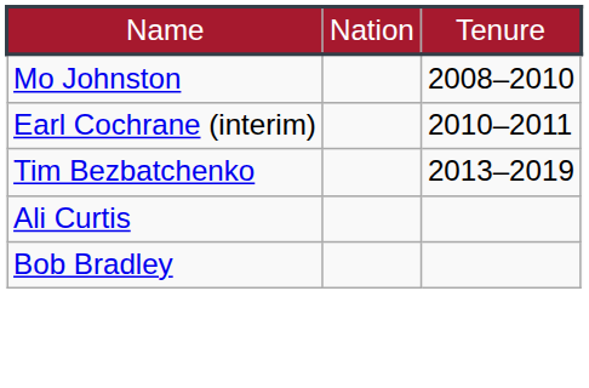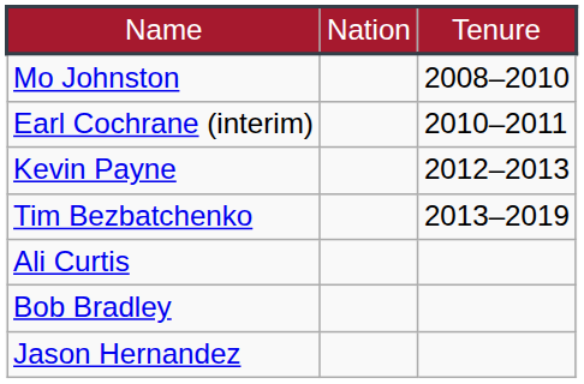 <table class="wikitable">
 <tr align="center" style="color:white; border:2px #333E48 solid;" bgcolor="#A6192E">
 <td>Name</td>
 <td>Nation</td>
 <td>Tenure</td>
 </tr>
 <tr>
 <td><a href='#'>Mo Johnston</a></td>
 <td></td>
 <td>2008–2010</td>
 </tr>
 <tr>
 <td><a href='#'>Earl Cochrane</a> (interim)</td>
 <td></td>
 <td>2010–2011</td>
 </tr>
 <tr>
+<td><a href='#'>Kevin Payne</a></td>
+<td></td>
+<td>2012–2013</td>
+</tr>
+<tr>
 <td><a href='#'>Tim Bezbatchenko</a></td>
 <td></td>
 <td>2013–2019</td>
 </tr>
 <tr>
 <td><a href='#'>Ali Curtis</a></td>
 <td></td>
 <td></td>
 </tr>
 <tr>
 <td><a href='#'>Bob Bradley</a></td>
 <td></td>
 <td></td>
 </tr>
+<tr>
+<td><a href='#'>Jason Hernandez</a></td>
+<td></td>
+<td></td>
+</tr>
 </table>
